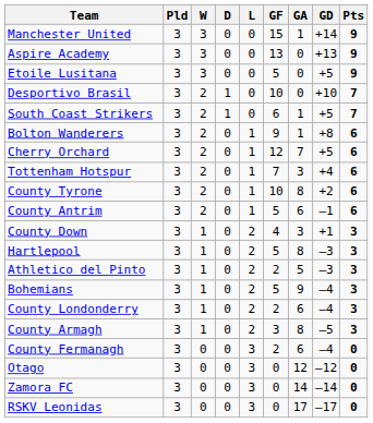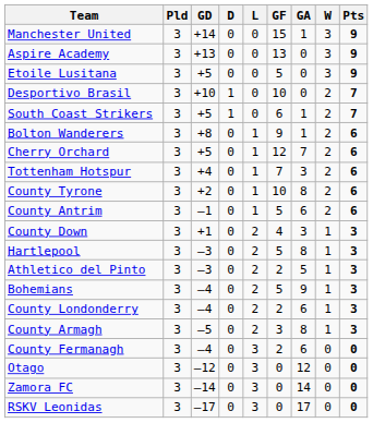 <table class="wikitable" style="text-align: center;">
 <tr>
 <th width=165>Team</th>
 <th width=20>Pld</th>
-<th width=20>W</th>
+<th width=20>GD</th>
 <th width=20>D</th>
 <th width=20>L</th>
 <th width=20>GF</th>
 <th width=20>GA</th>
-<th width=20>GD</th>
+<th width=20>W</th>
 <th width=20>Pts</th>
 </tr>
 <tr>
 <td align=left> <a href='#'>Manchester United</a></td>
 <td>3</td>
-<td>3</td>
+<td>+14</td>
 <td>0</td>
 <td>0</td>
 <td>15</td>
 <td>1</td>
-<td>+14</td>
+<td>3</td>
 <td><strong>9</strong></td>
 </tr>
 <tr>
 <td align=left> <a href='#'>Aspire Academy</a></td>
 <td>3</td>
-<td>3</td>
+<td>+13</td>
 <td>0</td>
 <td>0</td>
 <td>13</td>
 <td>0</td>
-<td>+13</td>
+<td>3</td>
 <td><strong>9</strong></td>
 </tr>
 <tr>
 <td align=left> <a href='#'>Etoile Lusitana</a></td>
 <td>3</td>
-<td>3</td>
+<td>+5</td>
 <td>0</td>
 <td>0</td>
 <td>5</td>
 <td>0</td>
-<td>+5</td>
+<td>3</td>
 <td><strong>9</strong></td>
 </tr>
 <tr>
 <td align=left> <a href='#'>Desportivo Brasil</a></td>
 <td>3</td>
-<td>2</td>
+<td>+10</td>
 <td>1</td>
 <td>0</td>
 <td>10</td>
 <td>0</td>
-<td>+10</td>
+<td>2</td>
 <td><strong>7</strong></td>
 </tr>
 <tr>
 <td align=left> <a href='#'>South Coast Strikers</a></td>
 <td>3</td>
-<td>2</td>
+<td>+5</td>
 <td>1</td>
 <td>0</td>
 <td>6</td>
 <td>1</td>
-<td>+5</td>
+<td>2</td>
 <td><strong>7</strong></td>
 </tr>
 <tr>
 <td align=left> <a href='#'>Bolton Wanderers</a></td>
 <td>3</td>
-<td>2</td>
+<td>+8</td>
 <td>0</td>
 <td>1</td>
 <td>9</td>
 <td>1</td>
-<td>+8</td>
+<td>2</td>
 <td><strong>6</strong></td>
 </tr>
 <tr>
 <td align=left> <a href='#'>Cherry Orchard</a></td>
 <td>3</td>
-<td>2</td>
+<td>+5</td>
 <td>0</td>
 <td>1</td>
 <td>12</td>
 <td>7</td>
-<td>+5</td>
+<td>2</td>
 <td><strong>6</strong></td>
 </tr>
 <tr>
 <td align=left> <a href='#'>Tottenham Hotspur</a></td>
 <td>3</td>
-<td>2</td>
+<td>+4</td>
 <td>0</td>
 <td>1</td>
 <td>7</td>
 <td>3</td>
-<td>+4</td>
+<td>2</td>
 <td><strong>6</strong></td>
 </tr>
 <tr>
 <td align=left> <a href='#'>County Tyrone</a></td>
 <td>3</td>
-<td>2</td>
+<td>+2</td>
 <td>0</td>
 <td>1</td>
 <td>10</td>
 <td>8</td>
-<td>+2</td>
+<td>2</td>
 <td><strong>6</strong></td>
 </tr>
 <tr>
 <td align=left> <a href='#'>County Antrim</a></td>
 <td>3</td>
-<td>2</td>
+<td>–1</td>
 <td>0</td>
 <td>1</td>
 <td>5</td>
 <td>6</td>
-<td>–1</td>
+<td>2</td>
 <td><strong>6</strong></td>
 </tr>
 <tr>
 <td align=left> <a href='#'>County Down</a></td>
 <td>3</td>
-<td>1</td>
+<td>+1</td>
 <td>0</td>
 <td>2</td>
 <td>4</td>
 <td>3</td>
-<td>+1</td>
+<td>1</td>
 <td><strong>3</strong></td>
 </tr>
 <tr>
 <td align=left> <a href='#'>Hartlepool</a></td>
 <td>3</td>
-<td>1</td>
+<td>–3</td>
 <td>0</td>
 <td>2</td>
 <td>5</td>
 <td>8</td>
-<td>–3</td>
+<td>1</td>
 <td><strong>3</strong></td>
 </tr>
 <tr>
 <td align=left> <a href='#'>Athletico del Pinto</a></td>
 <td>3</td>
-<td>1</td>
+<td>–3</td>
 <td>0</td>
 <td>2</td>
 <td>2</td>
 <td>5</td>
-<td>–3</td>
+<td>1</td>
 <td><strong>3</strong></td>
 </tr>
 <tr>
 <td align=left> <a href='#'>Bohemians</a></td>
 <td>3</td>
-<td>1</td>
+<td>–4</td>
 <td>0</td>
 <td>2</td>
 <td>5</td>
 <td>9</td>
-<td>–4</td>
+<td>1</td>
 <td><strong>3</strong></td>
 </tr>
 <tr>
 <td align=left> <a href='#'>County Londonderry</a></td>
 <td>3</td>
-<td>1</td>
+<td>–4</td>
 <td>0</td>
 <td>2</td>
 <td>2</td>
 <td>6</td>
-<td>–4</td>
+<td>1</td>
 <td><strong>3</strong></td>
 </tr>
 <tr>
 <td align=left> <a href='#'>County Armagh</a></td>
 <td>3</td>
-<td>1</td>
+<td>–5</td>
 <td>0</td>
 <td>2</td>
 <td>3</td>
 <td>8</td>
-<td>–5</td>
+<td>1</td>
 <td><strong>3</strong></td>
 </tr>
 <tr>
 <td align=left> <a href='#'>County Fermanagh</a></td>
 <td>3</td>
-<td>0</td>
+<td>–4</td>
 <td>0</td>
 <td>3</td>
 <td>2</td>
 <td>6</td>
-<td>–4</td>
+<td>0</td>
 <td><strong>0</strong></td>
 </tr>
 <tr>
 <td align=left> <a href='#'>Otago</a></td>
 <td>3</td>
-<td>0</td>
+<td>–12</td>
 <td>0</td>
 <td>3</td>
 <td>0</td>
 <td>12</td>
-<td>–12</td>
+<td>0</td>
 <td><strong>0</strong></td>
 </tr>
 <tr>
 <td align=left> <a href='#'>Zamora FC</a></td>
 <td>3</td>
-<td>0</td>
+<td>–14</td>
 <td>0</td>
 <td>3</td>
 <td>0</td>
 <td>14</td>
-<td>–14</td>
+<td>0</td>
 <td><strong>0</strong></td>
 </tr>
 <tr>
 <td align=left> <a href='#'>RSKV Leonidas</a></td>
 <td>3</td>
-<td>0</td>
+<td>–17</td>
 <td>0</td>
 <td>3</td>
 <td>0</td>
 <td>17</td>
-<td>–17</td>
+<td>0</td>
 <td><strong>0</strong></td>
 </tr>
 </table>
